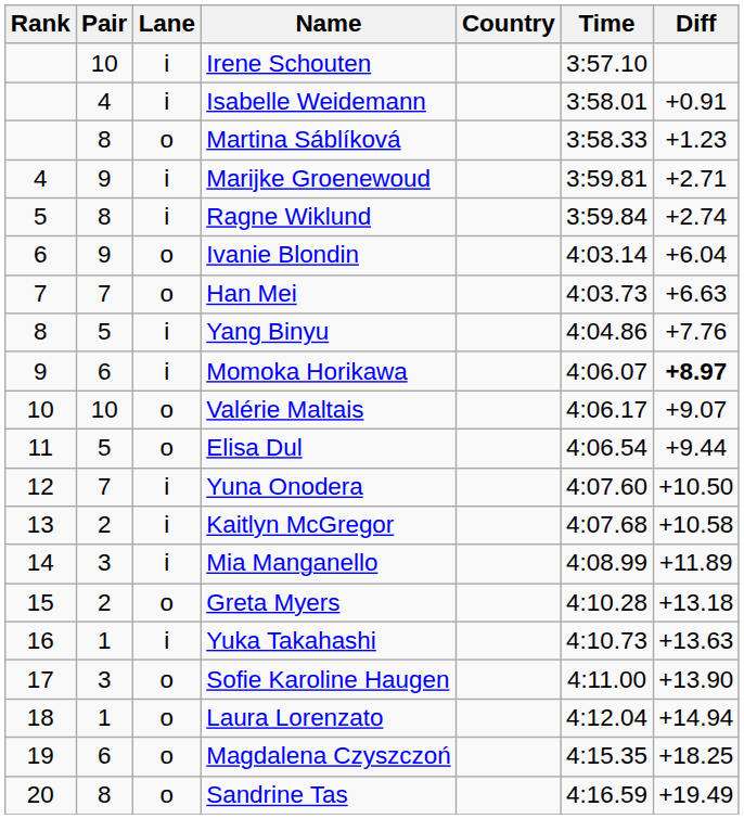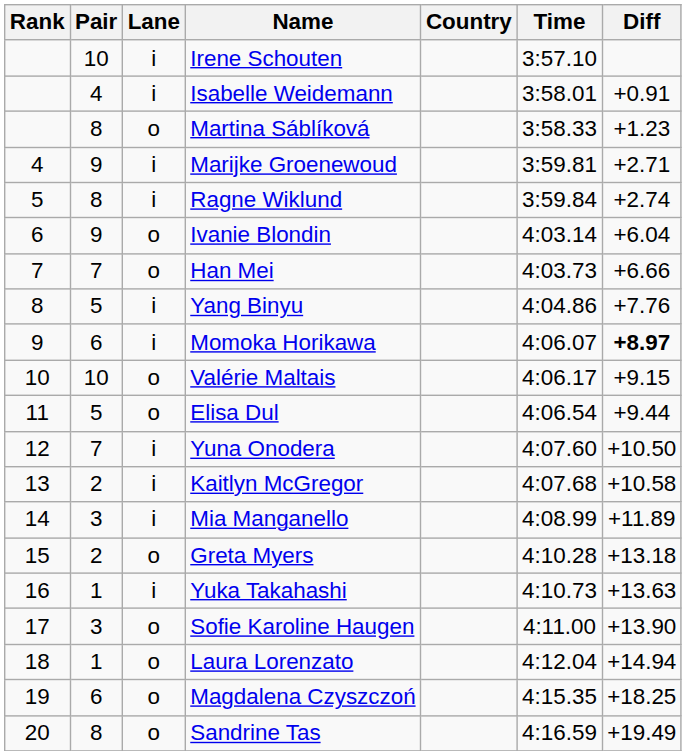 <table class="wikitable sortable" style="text-align:center">
 <tr>
 <th>Rank</th>
 <th>Pair</th>
 <th>Lane</th>
 <th>Name</th>
 <th>Country</th>
 <th>Time</th>
 <th>Diff</th>
 </tr>
 <tr>
 <td></td>
 <td>10</td>
 <td>i</td>
 <td align=left><a href='#'>Irene Schouten</a></td>
 <td align=left></td>
 <td>3:57.10</td>
 <td></td>
 </tr>
 <tr>
 <td></td>
 <td>4</td>
 <td>i</td>
 <td align=left><a href='#'>Isabelle Weidemann</a></td>
 <td align=left></td>
 <td>3:58.01</td>
 <td>+0.91</td>
 </tr>
 <tr>
 <td></td>
 <td>8</td>
 <td>o</td>
 <td align=left><a href='#'>Martina Sáblíková</a></td>
 <td align=left></td>
 <td>3:58.33</td>
 <td>+1.23</td>
 </tr>
 <tr>
 <td>4</td>
 <td>9</td>
 <td>i</td>
 <td align=left><a href='#'>Marijke Groenewoud</a></td>
 <td align=left></td>
 <td>3:59.81</td>
 <td>+2.71</td>
 </tr>
 <tr>
 <td>5</td>
 <td>8</td>
 <td>i</td>
 <td align=left><a href='#'>Ragne Wiklund</a></td>
 <td align=left></td>
 <td>3:59.84</td>
 <td>+2.74</td>
 </tr>
 <tr>
 <td>6</td>
 <td>9</td>
 <td>o</td>
 <td align=left><a href='#'>Ivanie Blondin</a></td>
 <td align=left></td>
 <td>4:03.14</td>
 <td>+6.04</td>
 </tr>
 <tr>
 <td>7</td>
 <td>7</td>
 <td>o</td>
 <td align=left><a href='#'>Han Mei</a></td>
 <td align=left></td>
 <td>4:03.73</td>
-<td>+6.63</td>
+<td>+6.66</td>
 </tr>
 <tr>
 <td>8</td>
 <td>5</td>
 <td>i</td>
 <td align=left><a href='#'>Yang Binyu</a></td>
 <td align=left></td>
 <td>4:04.86</td>
 <td>+7.76</td>
 </tr>
 <tr>
 <td>9</td>
 <td>6</td>
 <td>i</td>
 <td align=left><a href='#'>Momoka Horikawa</a></td>
 <td align=left></td>
 <td>4:06.07</td>
 <td><strong>+8.97</strong></td>
 </tr>
 <tr>
 <td>10</td>
 <td>10</td>
 <td>o</td>
 <td align=left><a href='#'>Valérie Maltais</a></td>
 <td align=left></td>
 <td>4:06.17</td>
-<td>+9.07</td>
+<td>+9.15</td>
 </tr>
 <tr>
 <td>11</td>
 <td>5</td>
 <td>o</td>
 <td align=left><a href='#'>Elisa Dul</a></td>
 <td align=left></td>
 <td>4:06.54</td>
 <td>+9.44</td>
 </tr>
 <tr>
 <td>12</td>
 <td>7</td>
 <td>i</td>
 <td align=left><a href='#'>Yuna Onodera</a></td>
 <td align=left></td>
 <td>4:07.60</td>
 <td>+10.50</td>
 </tr>
 <tr>
 <td>13</td>
 <td>2</td>
 <td>i</td>
 <td align=left><a href='#'>Kaitlyn McGregor</a></td>
 <td align=left></td>
 <td>4:07.68</td>
 <td>+10.58</td>
 </tr>
 <tr>
 <td>14</td>
 <td>3</td>
 <td>i</td>
 <td align=left><a href='#'>Mia Manganello</a></td>
 <td align=left></td>
 <td>4:08.99</td>
 <td>+11.89</td>
 </tr>
 <tr>
 <td>15</td>
 <td>2</td>
 <td>o</td>
 <td align=left><a href='#'>Greta Myers</a></td>
 <td align=left></td>
 <td>4:10.28</td>
 <td>+13.18</td>
 </tr>
 <tr>
 <td>16</td>
 <td>1</td>
 <td>i</td>
 <td align=left><a href='#'>Yuka Takahashi</a></td>
 <td align=left></td>
 <td>4:10.73</td>
 <td>+13.63</td>
 </tr>
 <tr>
 <td>17</td>
 <td>3</td>
 <td>o</td>
 <td align=left><a href='#'>Sofie Karoline Haugen</a></td>
 <td align=left></td>
 <td>4:11.00</td>
 <td>+13.90</td>
 </tr>
 <tr>
 <td>18</td>
 <td>1</td>
 <td>o</td>
 <td align=left><a href='#'>Laura Lorenzato</a></td>
 <td align=left></td>
 <td>4:12.04</td>
 <td>+14.94</td>
 </tr>
 <tr>
 <td>19</td>
 <td>6</td>
 <td>o</td>
 <td align=left><a href='#'>Magdalena Czyszczoń</a></td>
 <td align=left></td>
 <td>4:15.35</td>
 <td>+18.25</td>
 </tr>
 <tr>
 <td>20</td>
 <td>8</td>
 <td>o</td>
 <td align=left><a href='#'>Sandrine Tas</a></td>
 <td align=left></td>
 <td>4:16.59</td>
 <td>+19.49</td>
 </tr>
 </table>
